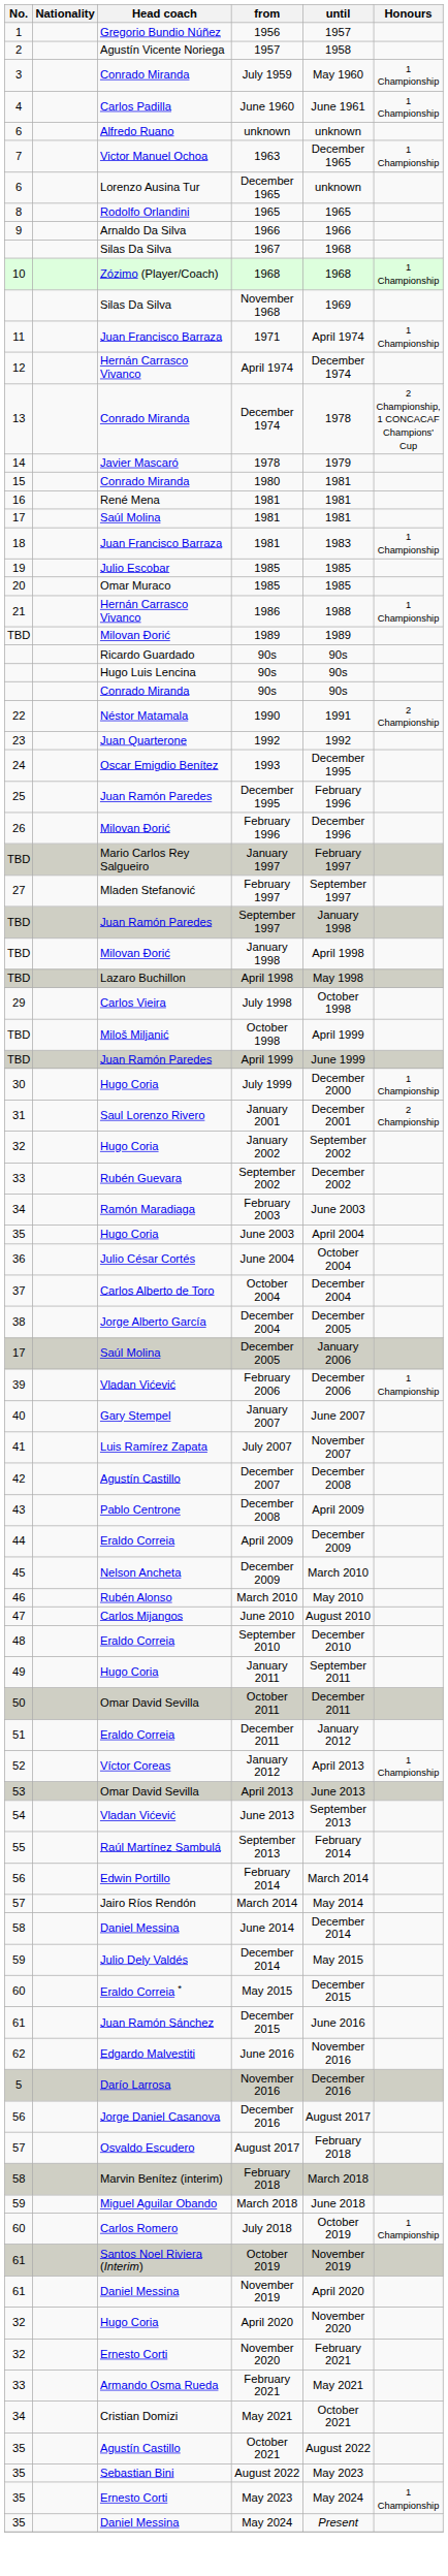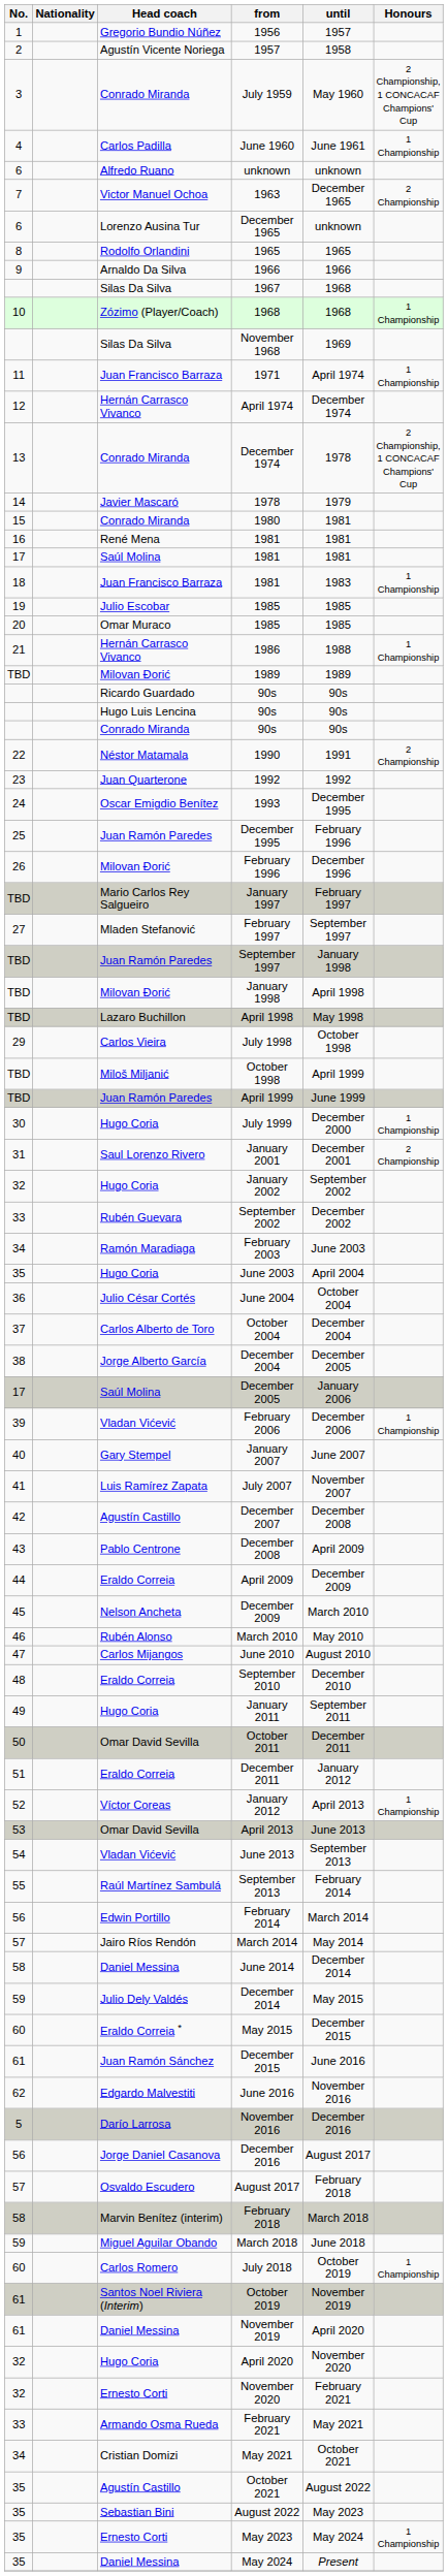 <table class="wikitable sortable" style="text-align:center">
 <tr>
 <th>No.</th>
 <th>Nationality</th>
 <th style="width:13em">Head coach</th>
 <th style="width:6em">from</th>
 <th style="width:6em">until</th>
 <th>Honours</th>
 </tr>
 <tr>
 <td>1</td>
 <td></td>
 <td align=left><a href='#'>Gregorio Bundio Núñez</a></td>
 <td>1956</td>
 <td>1957</td>
 <td></td>
 </tr>
 <tr>
 <td>2</td>
 <td></td>
 <td align=left>Agustín Vicente Noriega</td>
 <td>1957</td>
 <td>1958</td>
 <td></td>
 </tr>
 <tr>
 <td>3</td>
 <td></td>
 <td align=left><a href='#'>Conrado Miranda</a></td>
 <td>July 1959</td>
 <td>May 1960</td>
-<td><small>1 Championship</small></td>
+<td><small>2 Championship, 1 CONCACAF Champions' Cup</small></td>
 </tr>
 <tr>
 <td>4</td>
 <td></td>
 <td align=left><a href='#'>Carlos Padilla</a></td>
 <td>June 1960</td>
 <td>June 1961</td>
 <td><small>1 Championship</small></td>
 </tr>
 <tr>
 <td>6</td>
 <td></td>
 <td align=left><a href='#'>Alfredo Ruano</a></td>
 <td>unknown</td>
 <td>unknown</td>
 <td></td>
 </tr>
 <tr>
 <td>7</td>
 <td></td>
 <td align=left><a href='#'>Victor Manuel Ochoa</a></td>
 <td>1963</td>
 <td>December 1965</td>
-<td><small>1 Championship</small></td>
+<td><small>2 Championship</small></td>
 </tr>
 <tr>
 <td>6</td>
 <td></td>
 <td align=left>Lorenzo Ausina Tur</td>
 <td>December 1965</td>
 <td>unknown</td>
 <td></td>
 </tr>
 <tr>
 <td>8</td>
 <td></td>
 <td align=left><a href='#'>Rodolfo Orlandini</a></td>
 <td>1965</td>
 <td>1965</td>
 <td></td>
 </tr>
 <tr>
 <td>9</td>
 <td></td>
 <td align=left>Arnaldo Da Silva</td>
 <td>1966</td>
 <td>1966</td>
 <td></td>
 </tr>
 <tr>
 <td></td>
 <td></td>
 <td align=left>Silas Da Silva</td>
 <td>1967</td>
 <td>1968</td>
 <td></td>
 </tr>
 <tr bgcolor="#ddffdd">
 <td>10</td>
 <td></td>
 <td align=left><a href='#'>Zózimo</a> (Player/Coach)</td>
 <td>1968</td>
 <td>1968</td>
 <td><small>1 Championship</small></td>
 </tr>
 <tr>
 <td></td>
 <td></td>
 <td align=left>Silas Da Silva</td>
 <td>November 1968</td>
 <td>1969</td>
 <td></td>
 </tr>
 <tr>
 <td>11</td>
 <td></td>
 <td align=left><a href='#'>Juan Francisco Barraza</a></td>
 <td>1971</td>
 <td>April 1974</td>
 <td><small>1 Championship</small></td>
 </tr>
 <tr>
 <td>12</td>
 <td></td>
 <td align=left><a href='#'>Hernán Carrasco Vivanco</a></td>
 <td>April 1974</td>
 <td>December 1974</td>
 <td></td>
 </tr>
 <tr>
 <td>13</td>
 <td></td>
 <td align=left><a href='#'>Conrado Miranda</a></td>
 <td>December 1974</td>
 <td>1978</td>
 <td><small>2 Championship, 1 CONCACAF Champions' Cup</small></td>
 </tr>
 <tr>
 <td>14</td>
 <td></td>
 <td align=left><a href='#'>Javier Mascaró</a></td>
 <td>1978</td>
 <td>1979</td>
 <td></td>
 </tr>
 <tr>
 <td>15</td>
 <td></td>
 <td align=left><a href='#'>Conrado Miranda</a></td>
 <td>1980</td>
 <td>1981</td>
 <td></td>
 </tr>
 <tr>
 <td>16</td>
 <td></td>
 <td align=left>René Mena</td>
 <td>1981</td>
 <td>1981</td>
 <td></td>
 </tr>
 <tr>
 <td>17</td>
 <td></td>
 <td align=left><a href='#'>Saúl Molina</a></td>
 <td>1981</td>
 <td>1981</td>
 <td></td>
 </tr>
 <tr>
 <td>18</td>
 <td></td>
 <td align=left><a href='#'>Juan Francisco Barraza</a></td>
 <td>1981</td>
 <td>1983</td>
 <td><small>1 Championship</small></td>
 </tr>
 <tr>
 <td>19</td>
 <td></td>
 <td align=left><a href='#'>Julio Escobar</a></td>
 <td>1985</td>
 <td>1985</td>
 <td></td>
 </tr>
 <tr>
 <td>20</td>
 <td></td>
 <td align=left>Omar Muraco</td>
 <td>1985</td>
 <td>1985</td>
 <td></td>
 </tr>
 <tr>
 <td>21</td>
 <td></td>
 <td align=left><a href='#'>Hernán Carrasco Vivanco</a></td>
 <td>1986</td>
 <td>1988</td>
 <td><small>1 Championship</small></td>
 </tr>
 <tr>
 <td>TBD</td>
 <td></td>
 <td align=left><a href='#'>Milovan Đorić</a></td>
 <td>1989</td>
 <td>1989</td>
 <td></td>
 </tr>
 <tr>
 <td></td>
 <td></td>
 <td align=left>Ricardo Guardado</td>
 <td>90s</td>
 <td>90s</td>
 <td></td>
 </tr>
 <tr>
 <td></td>
 <td></td>
 <td align=left>Hugo Luis Lencina</td>
 <td>90s</td>
 <td>90s</td>
 <td></td>
 </tr>
 <tr>
 <td></td>
 <td></td>
 <td align=left><a href='#'>Conrado Miranda</a></td>
 <td>90s</td>
 <td>90s</td>
 <td></td>
 </tr>
 <tr>
 <td>22</td>
 <td></td>
 <td align=left><a href='#'>Néstor Matamala</a></td>
 <td>1990</td>
 <td>1991</td>
 <td><small>2 Championship</small></td>
 </tr>
 <tr>
 <td>23</td>
 <td></td>
 <td align=left><a href='#'>Juan Quarterone</a></td>
 <td>1992</td>
 <td>1992</td>
 <td></td>
 </tr>
 <tr>
 <td>24</td>
 <td></td>
 <td align=left><a href='#'>Oscar Emigdio Benítez</a></td>
 <td>1993</td>
 <td>December 1995</td>
 <td></td>
 </tr>
 <tr>
 <td>25</td>
 <td></td>
 <td align=left><a href='#'>Juan Ramón Paredes</a></td>
 <td>December 1995</td>
 <td>February 1996</td>
 <td></td>
 </tr>
 <tr>
 <td>26</td>
 <td></td>
 <td align=left><a href='#'>Milovan Đorić</a></td>
 <td>February 1996</td>
 <td>December 1996</td>
 <td></td>
 </tr>
 <tr bgcolor="#CFCFC4">
 <td>TBD</td>
 <td></td>
 <td align=left>Mario Carlos Rey Salgueiro</td>
 <td>January 1997</td>
 <td>February 1997</td>
 <td></td>
 </tr>
 <tr>
 <td>27</td>
 <td></td>
 <td align=left>Mladen Stefanović</td>
 <td>February 1997</td>
 <td>September 1997</td>
 <td></td>
 </tr>
 <tr bgcolor="#CFCFC4">
 <td>TBD</td>
 <td></td>
 <td align=left><a href='#'>Juan Ramón Paredes</a></td>
 <td>September 1997</td>
 <td>January 1998</td>
 <td></td>
 </tr>
 <tr>
 <td>TBD</td>
 <td></td>
 <td align=left><a href='#'>Milovan Đorić</a></td>
 <td>January 1998</td>
 <td>April 1998</td>
 </tr>
 <tr bgcolor="#CFCFC4">
 <td>TBD</td>
 <td></td>
 <td align=left>Lazaro Buchillon</td>
 <td>April 1998</td>
 <td>May 1998</td>
 <td></td>
 </tr>
 <tr>
 <td>29</td>
 <td></td>
 <td align=left><a href='#'>Carlos Vieira</a></td>
 <td>July 1998</td>
 <td>October 1998</td>
 <td></td>
 </tr>
 <tr>
 <td>TBD</td>
 <td></td>
 <td align=left><a href='#'>Miloš Miljanić</a></td>
 <td>October 1998</td>
 <td>April 1999</td>
 <td></td>
 </tr>
 <tr bgcolor="#CFCFC4">
 <td>TBD</td>
 <td></td>
 <td align=left><a href='#'>Juan Ramón Paredes</a></td>
 <td>April 1999</td>
 <td>June 1999</td>
 <td></td>
 </tr>
 <tr>
 <td>30</td>
 <td></td>
 <td align=left><a href='#'>Hugo Coria</a></td>
 <td>July 1999</td>
 <td>December 2000</td>
 <td><small>1 Championship</small></td>
 </tr>
 <tr>
 <td>31</td>
 <td></td>
 <td align=left><a href='#'>Saul Lorenzo Rivero</a></td>
 <td>January 2001</td>
 <td>December 2001</td>
 <td><small>2 Championship</small></td>
 </tr>
 <tr>
 <td>32</td>
 <td></td>
 <td align=left><a href='#'>Hugo Coria</a></td>
 <td>January 2002</td>
 <td>September 2002</td>
 <td></td>
 </tr>
 <tr>
 <td>33</td>
 <td></td>
 <td align=left><a href='#'>Rubén Guevara</a></td>
 <td>September 2002</td>
 <td>December 2002</td>
 <td></td>
 </tr>
 <tr>
 <td>34</td>
 <td></td>
 <td align=left><a href='#'>Ramón Maradiaga</a></td>
 <td>February 2003</td>
 <td>June 2003</td>
 <td></td>
 </tr>
 <tr>
 <td>35</td>
 <td></td>
 <td align=left><a href='#'>Hugo Coria</a></td>
 <td>June 2003</td>
 <td>April 2004</td>
 <td></td>
 </tr>
 <tr>
 <td>36</td>
 <td></td>
 <td align=left><a href='#'>Julio César Cortés</a></td>
 <td>June 2004</td>
 <td>October 2004</td>
 <td></td>
 </tr>
 <tr>
 <td>37</td>
 <td></td>
 <td align=left><a href='#'>Carlos Alberto de Toro</a></td>
 <td>October 2004</td>
 <td>December 2004</td>
 <td></td>
 </tr>
 <tr>
 <td>38</td>
 <td></td>
 <td align=left><a href='#'>Jorge Alberto García</a></td>
 <td>December 2004</td>
 <td>December 2005</td>
 <td></td>
 </tr>
 <tr bgcolor="#CFCFC4">
 <td>17</td>
 <td></td>
 <td align=left><a href='#'>Saúl Molina</a></td>
 <td>December 2005</td>
 <td>January 2006</td>
 <td></td>
 </tr>
 <tr>
 <td>39</td>
 <td></td>
 <td align=left><a href='#'>Vladan Vićević</a></td>
 <td>February 2006</td>
 <td>December 2006</td>
 <td><small>1 Championship</small></td>
 </tr>
 <tr>
 <td>40</td>
 <td></td>
 <td align=left><a href='#'>Gary Stempel</a></td>
 <td>January 2007</td>
 <td>June 2007</td>
 <td></td>
 </tr>
 <tr>
 <td>41</td>
 <td></td>
 <td align=left><a href='#'>Luis Ramírez Zapata</a></td>
 <td>July 2007</td>
 <td>November 2007</td>
 <td></td>
 </tr>
 <tr>
 <td>42</td>
 <td></td>
 <td align=left><a href='#'>Agustín Castillo</a></td>
 <td>December 2007</td>
 <td>December 2008</td>
 <td></td>
 </tr>
 <tr>
 <td>43</td>
 <td></td>
 <td align=left><a href='#'>Pablo Centrone</a></td>
 <td>December 2008</td>
 <td>April 2009</td>
 <td></td>
 </tr>
 <tr>
 <td>44</td>
 <td></td>
 <td align=left><a href='#'>Eraldo Correia</a></td>
 <td>April 2009</td>
 <td>December 2009</td>
 <td></td>
 </tr>
 <tr>
 <td>45</td>
 <td></td>
 <td align=left><a href='#'>Nelson Ancheta</a></td>
 <td>December 2009</td>
 <td>March 2010</td>
 <td></td>
 </tr>
 <tr>
 <td>46</td>
 <td></td>
 <td align=left><a href='#'>Rubén Alonso</a></td>
 <td>March 2010</td>
 <td>May 2010</td>
 <td></td>
 </tr>
 <tr>
 <td>47</td>
 <td></td>
 <td align=left><a href='#'>Carlos Mijangos</a></td>
 <td>June 2010</td>
 <td>August 2010</td>
 <td></td>
 </tr>
 <tr>
 <td>48</td>
 <td></td>
 <td align=left><a href='#'>Eraldo Correia</a></td>
 <td>September 2010</td>
 <td>December 2010</td>
 <td></td>
 </tr>
 <tr>
 <td>49</td>
 <td></td>
 <td align=left><a href='#'>Hugo Coria</a></td>
 <td>January 2011</td>
 <td>September 2011</td>
 <td></td>
 </tr>
 <tr bgcolor="#CFCFC4">
 <td>50</td>
 <td></td>
 <td align=left>Omar David Sevilla</td>
 <td>October 2011</td>
 <td>December 2011</td>
 <td></td>
 </tr>
 <tr>
 <td>51</td>
 <td></td>
 <td align=left><a href='#'>Eraldo Correia</a></td>
 <td>December 2011</td>
 <td>January 2012</td>
 <td></td>
 </tr>
 <tr>
 <td>52</td>
 <td></td>
 <td align=left><a href='#'>Víctor Coreas</a></td>
 <td>January 2012</td>
 <td>April 2013</td>
 <td><small>1 Championship</small></td>
 </tr>
 <tr bgcolor="#CFCFC4">
 <td>53</td>
 <td></td>
 <td align=left>Omar David Sevilla</td>
 <td>April 2013</td>
 <td>June 2013</td>
 <td></td>
 </tr>
 <tr>
 <td>54</td>
 <td></td>
 <td align=left><a href='#'>Vladan Vićević</a></td>
 <td>June 2013</td>
 <td>September 2013</td>
 <td></td>
 </tr>
 <tr>
 <td>55</td>
 <td></td>
 <td align=left><a href='#'>Raúl Martínez Sambulá</a></td>
 <td>September 2013</td>
 <td>February 2014</td>
 <td></td>
 </tr>
 <tr>
 <td>56</td>
 <td></td>
 <td align=left><a href='#'>Edwin Portillo</a></td>
 <td>February 2014</td>
 <td>March 2014</td>
 <td></td>
 </tr>
 <tr>
 <td>57</td>
 <td></td>
 <td align=left>Jairo Ríos Rendón</td>
 <td>March 2014</td>
 <td>May 2014</td>
 <td></td>
 </tr>
 <tr>
 <td>58</td>
 <td></td>
 <td align=left><a href='#'>Daniel Messina</a></td>
 <td>June 2014</td>
 <td>December 2014</td>
 <td></td>
 </tr>
 <tr>
 <td>59</td>
 <td></td>
 <td align=left><a href='#'>Julio Dely Valdés</a></td>
 <td>December 2014</td>
 <td>May 2015</td>
 <td></td>
 </tr>
 <tr>
 <td>60</td>
 <td></td>
 <td align=left><a href='#'>Eraldo Correia</a> <sup>*</sup></td>
 <td>May 2015</td>
 <td>December 2015</td>
 <td></td>
 </tr>
 <tr>
 <td>61</td>
 <td></td>
 <td align=left><a href='#'>Juan Ramón Sánchez</a></td>
 <td>December 2015</td>
 <td>June 2016</td>
 <td></td>
 </tr>
 <tr>
 <td>62</td>
 <td></td>
 <td align=left><a href='#'>Edgardo Malvestiti</a></td>
 <td>June 2016</td>
 <td>November 2016</td>
 <td></td>
 </tr>
 <tr bgcolor="#CFCFC4">
 <td>5</td>
 <td></td>
 <td align=left><a href='#'>Darío Larrosa</a></td>
 <td>November 2016</td>
 <td>December 2016</td>
 <td></td>
 </tr>
 <tr>
 <td>56</td>
 <td></td>
 <td align=left><a href='#'>Jorge Daniel Casanova</a></td>
 <td>December 2016</td>
 <td>August 2017</td>
 <td></td>
 </tr>
 <tr>
 <td>57</td>
 <td></td>
 <td align=left><a href='#'>Osvaldo Escudero</a></td>
 <td>August 2017</td>
 <td>February 2018</td>
 <td></td>
 </tr>
 <tr bgcolor="#CFCFC4">
 <td>58</td>
 <td></td>
 <td align=left>Marvin Benítez (interim)</td>
 <td>February 2018</td>
 <td>March 2018</td>
 <td></td>
 </tr>
 <tr>
 <td>59</td>
 <td></td>
 <td align=left><a href='#'>Miguel Aguilar Obando</a></td>
 <td>March 2018</td>
 <td>June 2018</td>
 <td></td>
 </tr>
 <tr>
 <td>60</td>
 <td></td>
 <td align=left><a href='#'>Carlos Romero</a></td>
 <td>July 2018</td>
 <td>October 2019</td>
 <td><small>1 Championship</small></td>
 </tr>
 <tr bgcolor="#CFCFC4">
 <td>61</td>
 <td></td>
 <td align=left><a href='#'>Santos Noel Riviera</a> (<em>Interim</em>)</td>
 <td>October 2019</td>
 <td>November 2019</td>
 <td></td>
 </tr>
 <tr>
 <td>61</td>
 <td></td>
 <td align=left><a href='#'>Daniel Messina</a></td>
 <td>November 2019</td>
 <td>April 2020</td>
 <td></td>
 </tr>
 <tr>
 <td>32</td>
 <td></td>
 <td align=left><a href='#'>Hugo Coria</a></td>
 <td>April 2020</td>
 <td>November 2020</td>
 <td></td>
 </tr>
 <tr>
 <td>32</td>
 <td></td>
 <td align=left><a href='#'>Ernesto Corti</a></td>
 <td>November 2020</td>
 <td>February 2021</td>
 <td></td>
 </tr>
 <tr>
 <td>33</td>
 <td></td>
 <td align=left><a href='#'>Armando Osma Rueda</a></td>
 <td>February 2021</td>
 <td>May 2021</td>
 <td></td>
 </tr>
 <tr>
 <td>34</td>
 <td></td>
 <td align=left>Cristian Domizi</td>
 <td>May 2021</td>
 <td>October 2021</td>
 <td></td>
 </tr>
 <tr>
 <td>35</td>
 <td></td>
 <td align=left><a href='#'>Agustín Castillo</a></td>
 <td>October 2021</td>
 <td>August 2022</td>
 <td></td>
 </tr>
 <tr>
 <td>35</td>
 <td></td>
 <td align=left><a href='#'>Sebastian Bini</a></td>
 <td>August 2022</td>
 <td>May 2023</td>
 <td></td>
 </tr>
 <tr>
 <td>35</td>
 <td></td>
 <td align=left><a href='#'>Ernesto Corti</a></td>
 <td>May 2023</td>
 <td>May 2024</td>
 <td><small>1 Championship</small></td>
 </tr>
 <tr>
 <td>35</td>
 <td></td>
 <td align=left><a href='#'>Daniel Messina</a></td>
 <td>May 2024</td>
 <td><em>Present</em></td>
 <td></td>
 </tr>
 <tr>
 </tr>
 </table>
